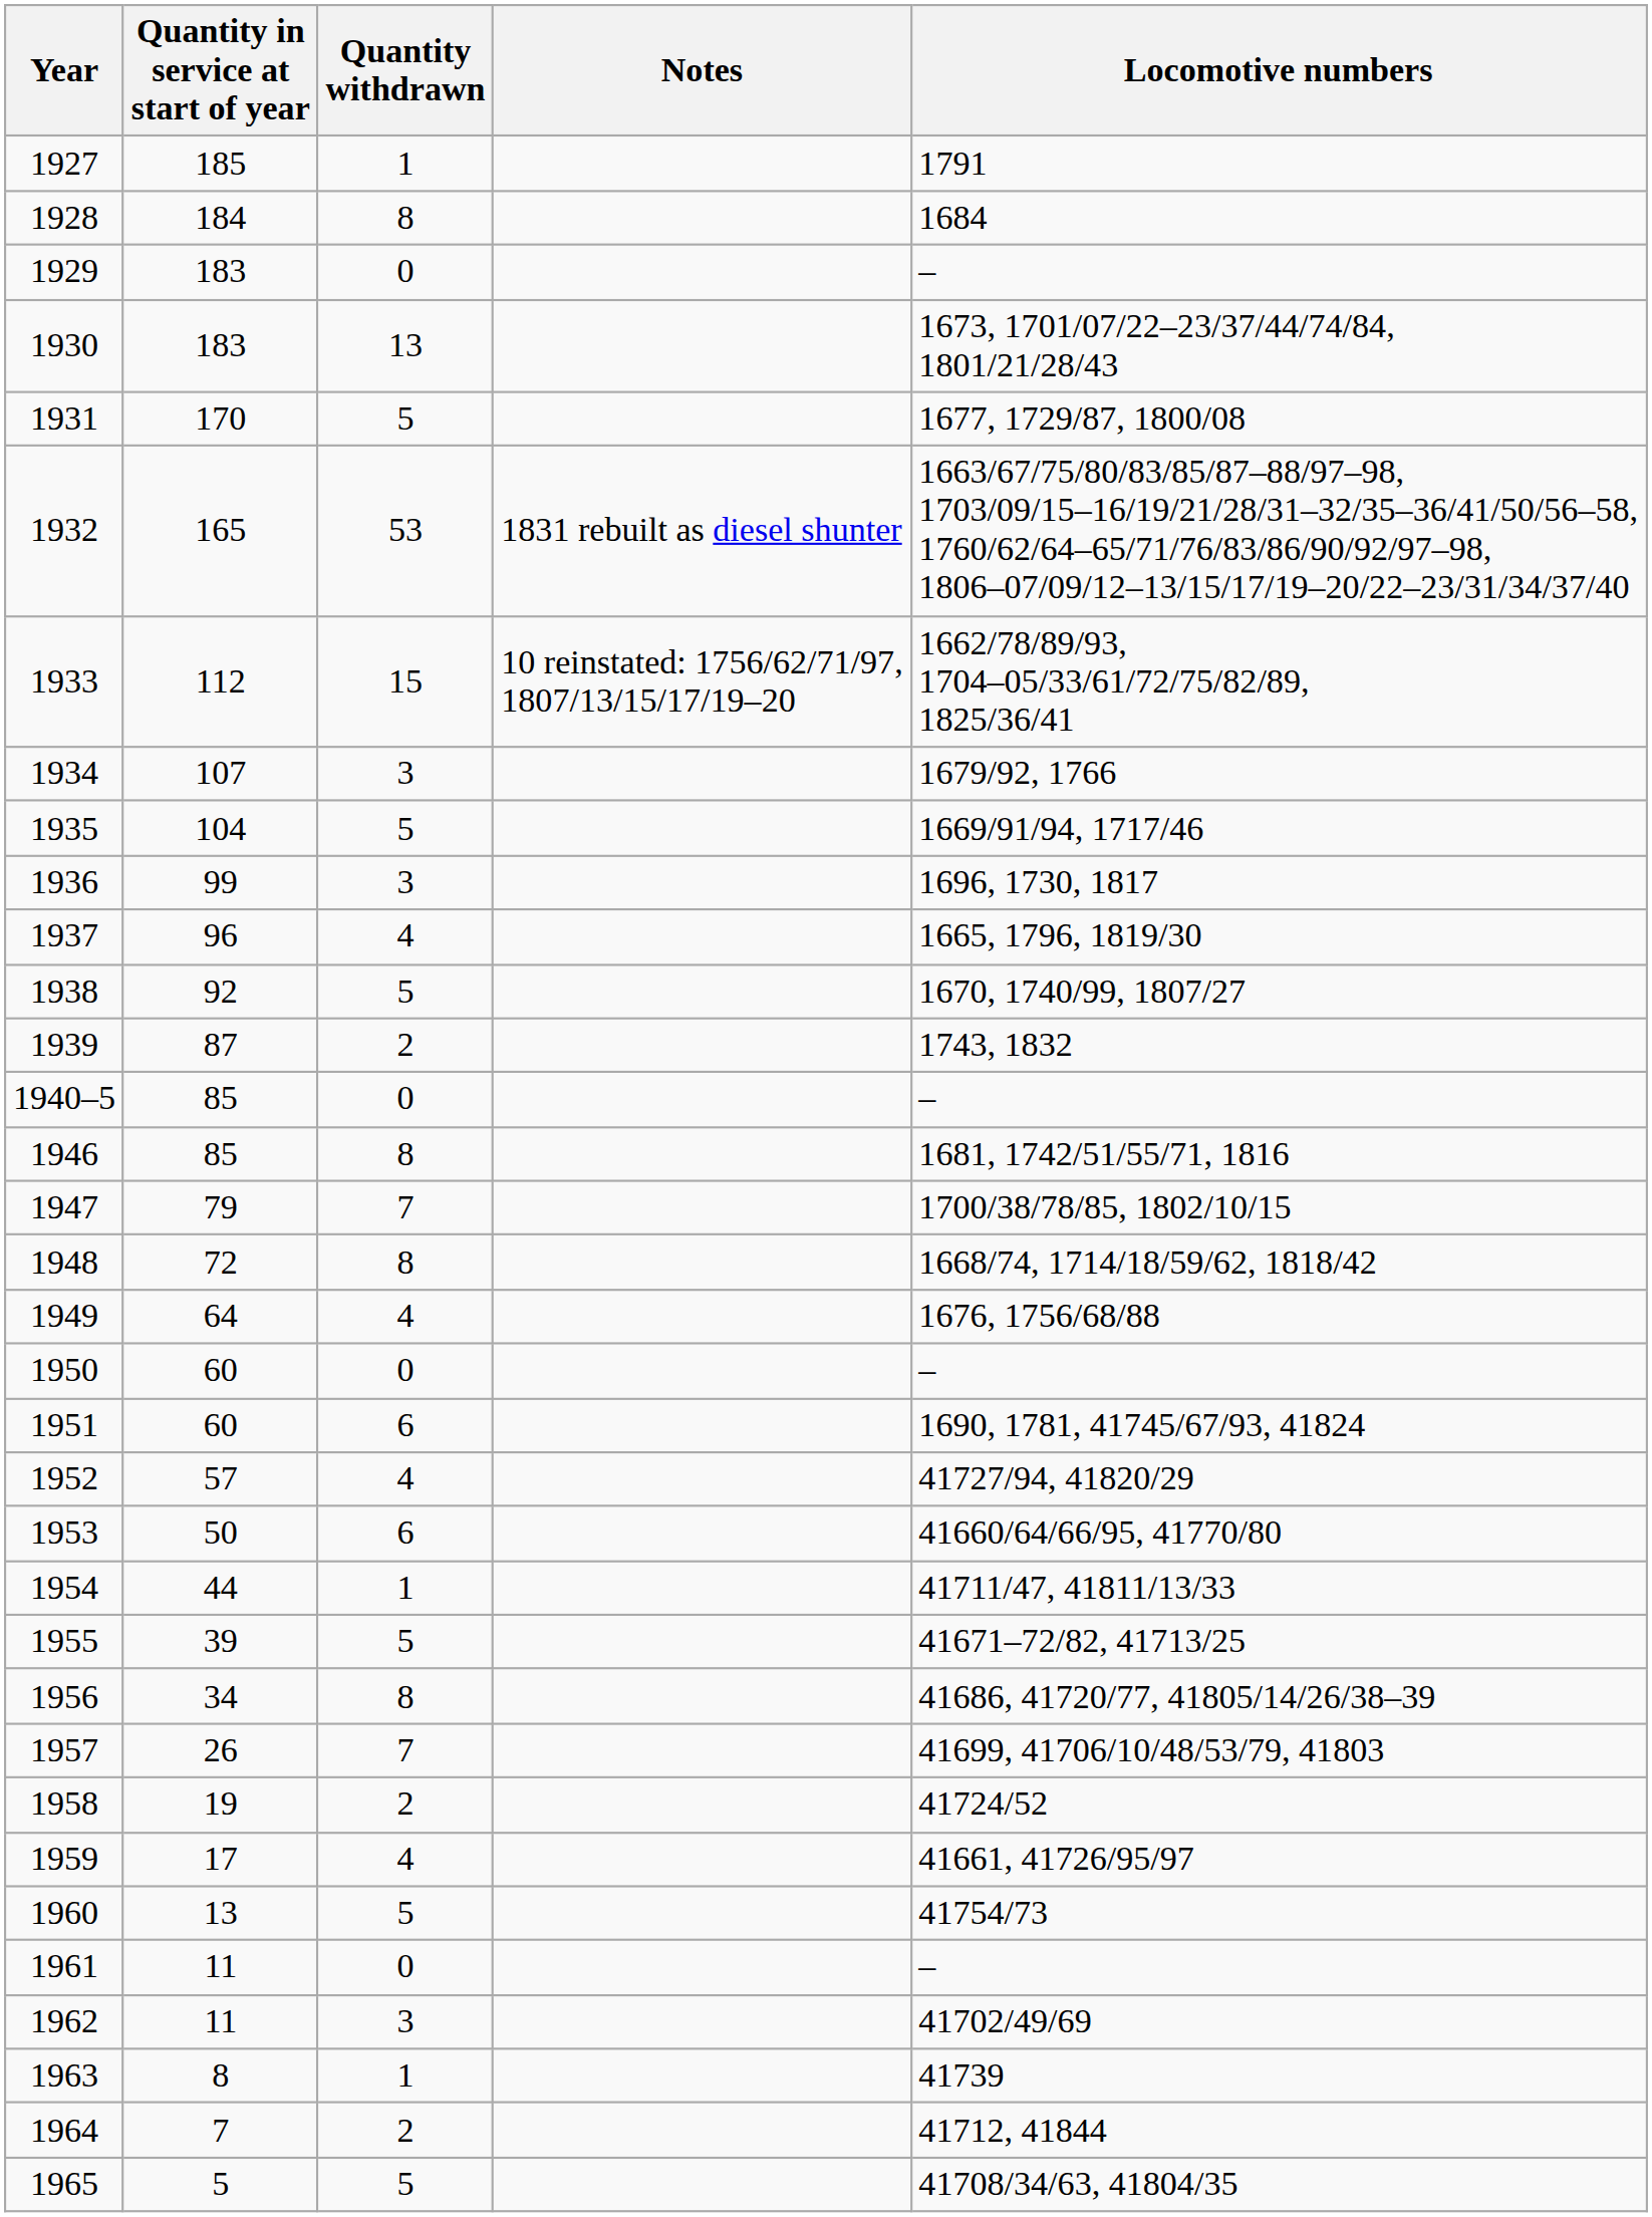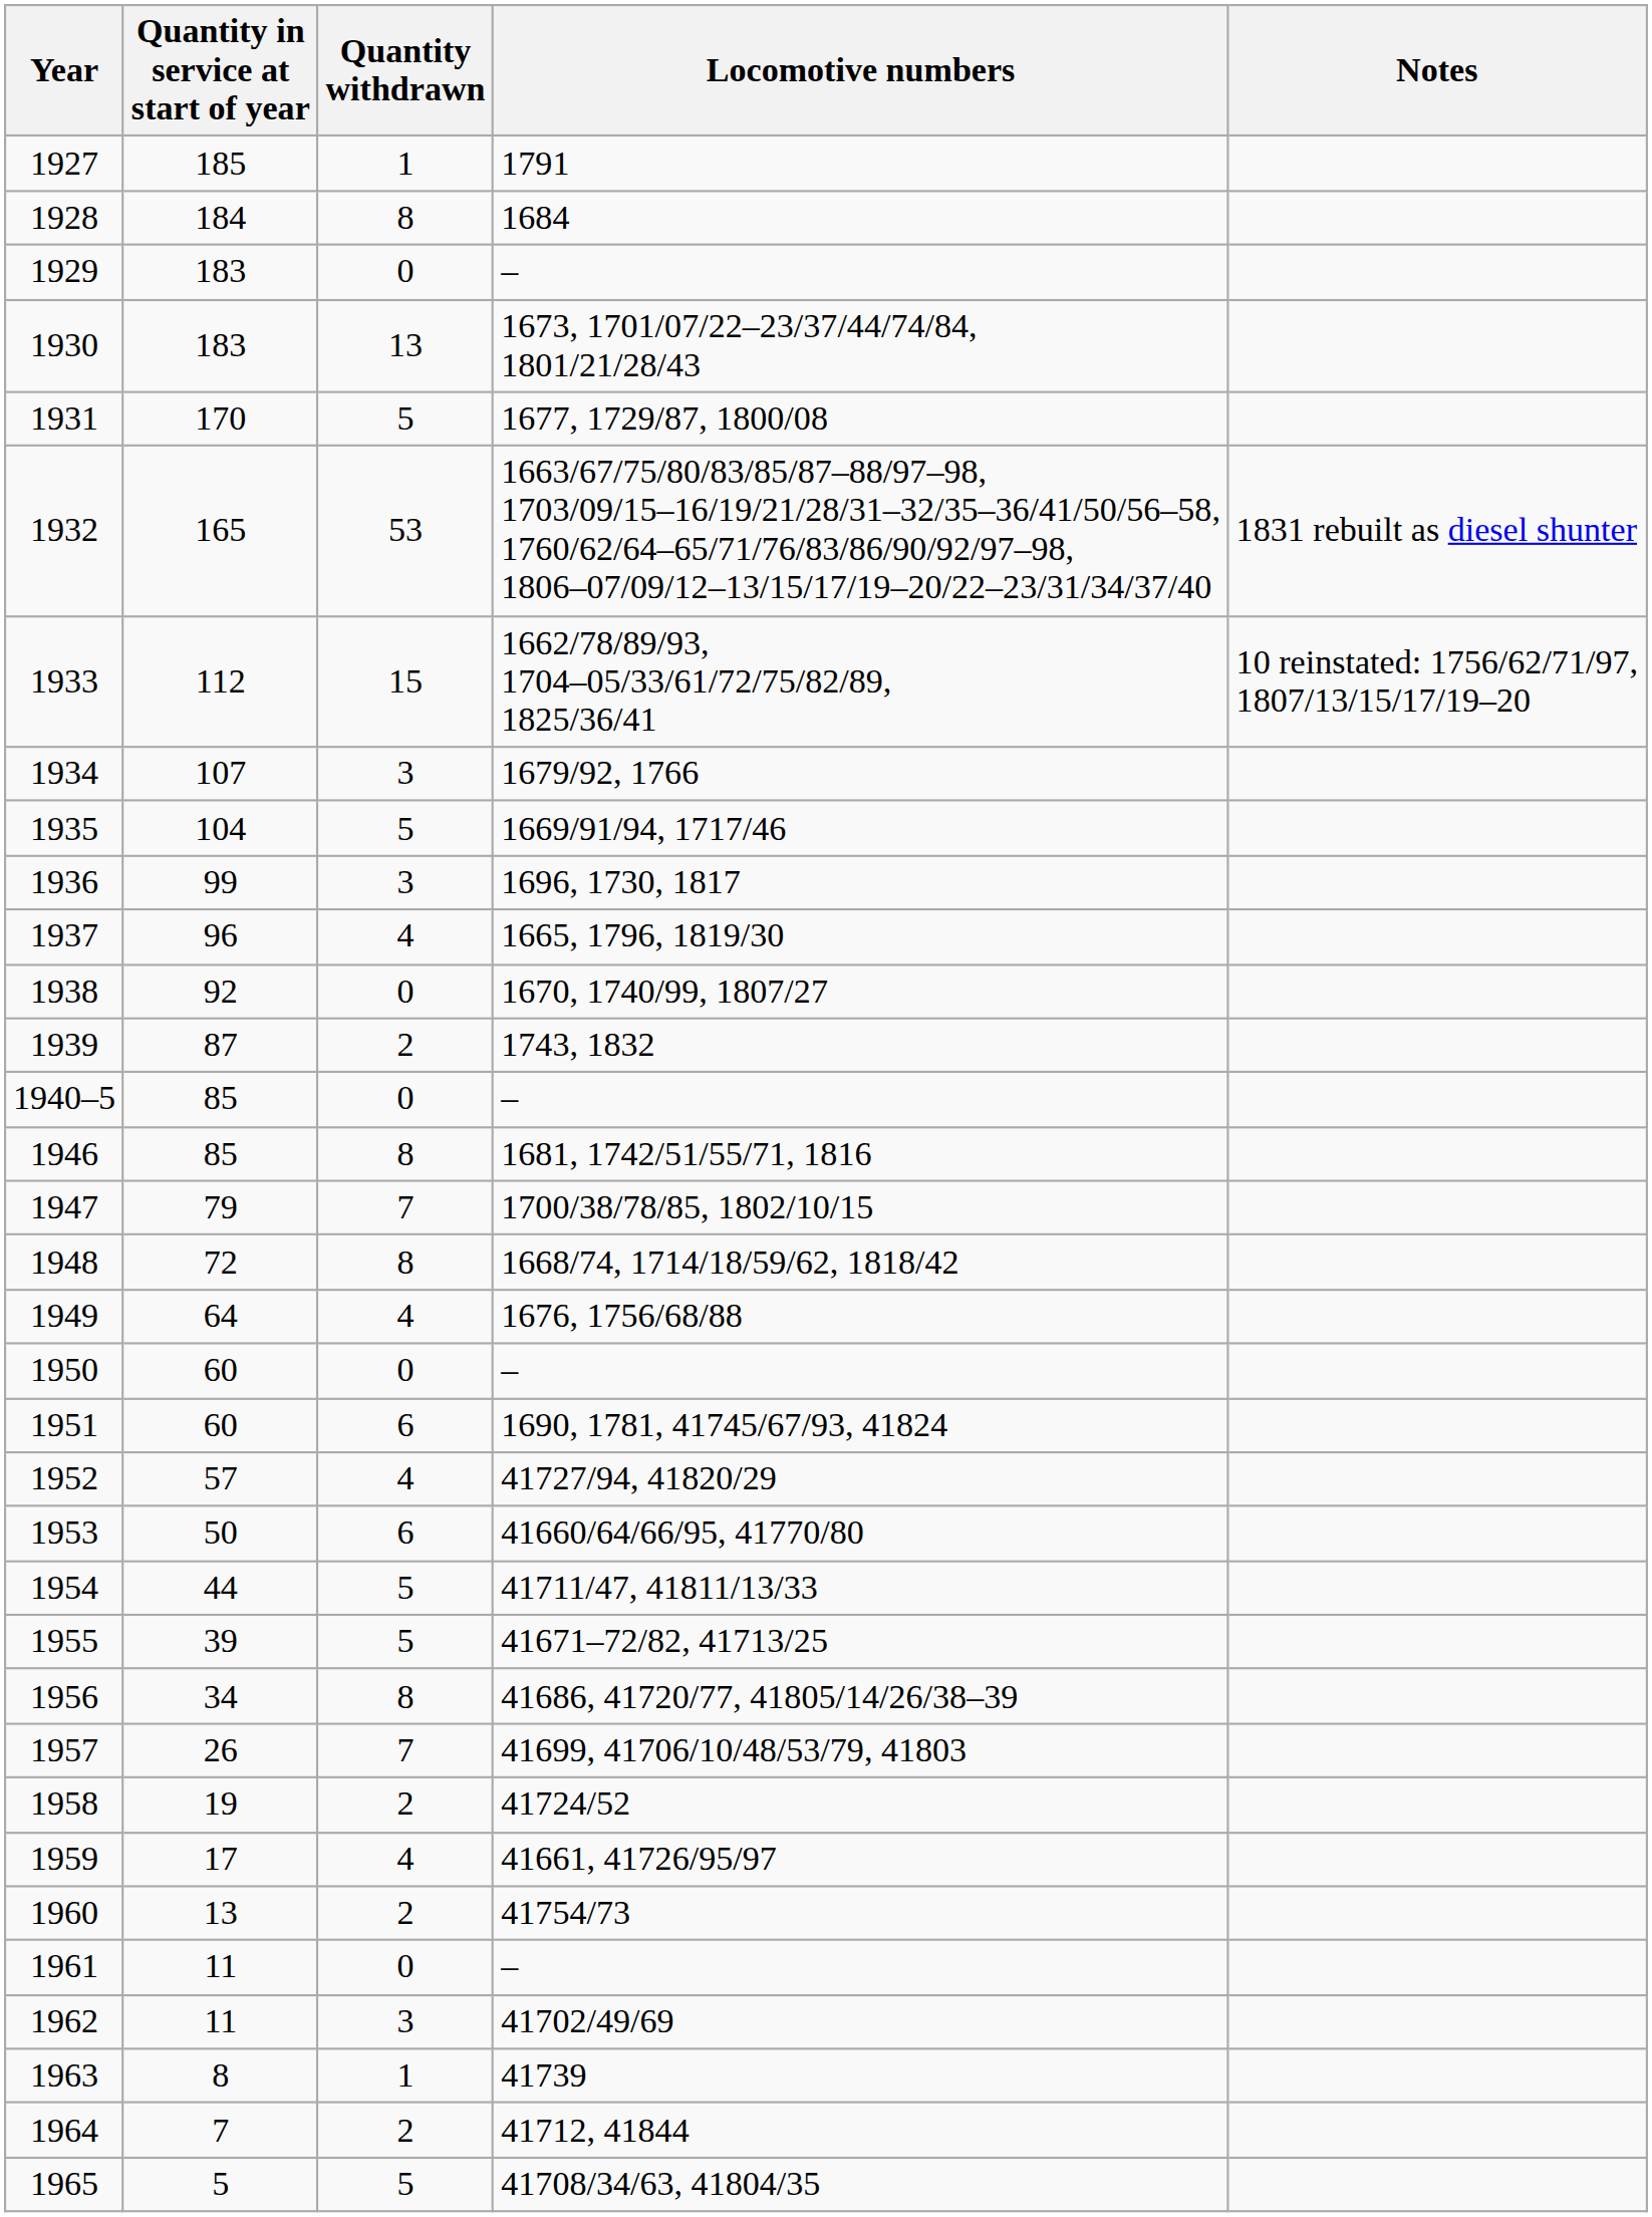 <table class="wikitable collapsible" style=text-align:center>
 <tr>
 <th>Year</th>
 <th>Quantity in<br>service at<br>start of year</th>
 <th>Quantity<br>withdrawn</th>
+<th>Locomotive numbers</th>
 <th>Notes</th>
-<th>Locomotive numbers</th>
 </tr>
 <tr>
 <td>1927</td>
 <td>185</td>
 <td>1</td>
+<td align=left>1791</td>
 <td align=left></td>
-<td align=left>1791</td>
 </tr>
 <tr>
 <td>1928</td>
 <td>184</td>
 <td>8</td>
+<td align=left>1684</td>
 <td align=left></td>
-<td align=left>1684</td>
 </tr>
 <tr>
 <td>1929</td>
 <td>183</td>
 <td>0</td>
+<td align=left>–</td>
 <td align=left></td>
-<td align=left>–</td>
 </tr>
 <tr>
 <td>1930</td>
 <td>183</td>
 <td>13</td>
+<td align=left>1673, 1701/07/22–23/37/44/74/84,<br>1801/21/28/43</td>
 <td align=left></td>
-<td align=left>1673, 1701/07/22–23/37/44/74/84,<br>1801/21/28/43</td>
 </tr>
 <tr>
 <td>1931</td>
 <td>170</td>
 <td>5</td>
+<td align=left>1677, 1729/87, 1800/08</td>
 <td align=left></td>
-<td align=left>1677, 1729/87, 1800/08</td>
 </tr>
 <tr>
 <td>1932</td>
 <td>165</td>
 <td>53</td>
+<td align=left>1663/67/75/80/83/85/87–88/97–98,<br>1703/09/15–16/19/21/28/31–32/35–36/41/50/56–58,<br>1760/62/64–65/71/76/83/86/90/92/97–98,<br> 1806–07/09/12–13/15/17/19–20/22–23/31/34/37/40</td>
 <td align=left>1831 rebuilt as <a href='#'>diesel shunter</a></td>
-<td align=left>1663/67/75/80/83/85/87–88/97–98,<br>1703/09/15–16/19/21/28/31–32/35–36/41/50/56–58,<br>1760/62/64–65/71/76/83/86/90/92/97–98,<br> 1806–07/09/12–13/15/17/19–20/22–23/31/34/37/40</td>
 </tr>
 <tr>
 <td>1933</td>
 <td>112</td>
 <td>15</td>
+<td align=left>1662/78/89/93,<br>1704–05/33/61/72/75/82/89,<br>1825/36/41</td>
 <td align=left>10 reinstated: 1756/62/71/97,<br>1807/13/15/17/19–20</td>
-<td align=left>1662/78/89/93,<br>1704–05/33/61/72/75/82/89,<br>1825/36/41</td>
 </tr>
 <tr>
 <td>1934</td>
 <td>107</td>
 <td>3</td>
+<td align=left>1679/92, 1766</td>
 <td align=left></td>
-<td align=left>1679/92, 1766</td>
 </tr>
 <tr>
 <td>1935</td>
 <td>104</td>
 <td>5</td>
+<td align=left>1669/91/94, 1717/46</td>
 <td align=left></td>
-<td align=left>1669/91/94, 1717/46</td>
 </tr>
 <tr>
 <td>1936</td>
 <td>99</td>
 <td>3</td>
+<td align=left>1696, 1730, 1817</td>
 <td align=left></td>
-<td align=left>1696, 1730, 1817</td>
 </tr>
 <tr>
 <td>1937</td>
 <td>96</td>
 <td>4</td>
+<td align=left>1665, 1796, 1819/30</td>
 <td align=left></td>
-<td align=left>1665, 1796, 1819/30</td>
 </tr>
 <tr>
 <td>1938</td>
 <td>92</td>
-<td>5</td>
+<td>0</td>
+<td align=left>1670, 1740/99, 1807/27</td>
 <td align=left></td>
-<td align=left>1670, 1740/99, 1807/27</td>
 </tr>
 <tr>
 <td>1939</td>
 <td>87</td>
 <td>2</td>
+<td align=left>1743, 1832</td>
 <td align=left></td>
-<td align=left>1743, 1832</td>
 </tr>
 <tr>
 <td>1940–5</td>
 <td>85</td>
 <td>0</td>
+<td align=left>–</td>
 <td align=left></td>
-<td align=left>–</td>
 </tr>
 <tr>
 <td>1946</td>
 <td>85</td>
 <td>8</td>
+<td align=left>1681, 1742/51/55/71, 1816</td>
 <td align=left></td>
-<td align=left>1681, 1742/51/55/71, 1816</td>
 </tr>
 <tr>
 <td>1947</td>
 <td>79</td>
 <td>7</td>
+<td align=left>1700/38/78/85, 1802/10/15</td>
 <td align=left></td>
-<td align=left>1700/38/78/85, 1802/10/15</td>
 </tr>
 <tr>
 <td>1948</td>
 <td>72</td>
 <td>8</td>
+<td align=left>1668/74, 1714/18/59/62, 1818/42</td>
 <td align=left></td>
-<td align=left>1668/74, 1714/18/59/62, 1818/42</td>
 </tr>
 <tr>
 <td>1949</td>
 <td>64</td>
 <td>4</td>
+<td align=left>1676, 1756/68/88</td>
 <td align=left></td>
-<td align=left>1676, 1756/68/88</td>
 </tr>
 <tr>
 <td>1950</td>
 <td>60</td>
 <td>0</td>
+<td align=left>–</td>
 <td align=left></td>
-<td align=left>–</td>
 </tr>
 <tr>
 <td>1951</td>
 <td>60</td>
 <td>6</td>
+<td align=left>1690, 1781, 41745/67/93, 41824</td>
 <td align=left></td>
-<td align=left>1690, 1781, 41745/67/93, 41824</td>
 </tr>
 <tr>
 <td>1952</td>
 <td>57</td>
 <td>4</td>
+<td align=left>41727/94, 41820/29</td>
 <td align=left></td>
-<td align=left>41727/94, 41820/29</td>
 </tr>
 <tr>
 <td>1953</td>
 <td>50</td>
 <td>6</td>
+<td align=left>41660/64/66/95, 41770/80</td>
 <td align=left></td>
-<td align=left>41660/64/66/95, 41770/80</td>
 </tr>
 <tr>
 <td>1954</td>
 <td>44</td>
-<td>1</td>
+<td>5</td>
+<td align=left>41711/47, 41811/13/33</td>
 <td align=left></td>
-<td align=left>41711/47, 41811/13/33</td>
 </tr>
 <tr>
 <td>1955</td>
 <td>39</td>
 <td>5</td>
+<td align=left>41671–72/82, 41713/25</td>
 <td align=left></td>
-<td align=left>41671–72/82, 41713/25</td>
 </tr>
 <tr>
 <td>1956</td>
 <td>34</td>
 <td>8</td>
+<td align=left>41686, 41720/77, 41805/14/26/38–39</td>
 <td align=left></td>
-<td align=left>41686, 41720/77, 41805/14/26/38–39</td>
 </tr>
 <tr>
 <td>1957</td>
 <td>26</td>
 <td>7</td>
+<td align=left>41699, 41706/10/48/53/79, 41803</td>
 <td align=left></td>
-<td align=left>41699, 41706/10/48/53/79, 41803</td>
 </tr>
 <tr>
 <td>1958</td>
 <td>19</td>
 <td>2</td>
+<td align=left>41724/52</td>
 <td align=left></td>
-<td align=left>41724/52</td>
 </tr>
 <tr>
 <td>1959</td>
 <td>17</td>
 <td>4</td>
+<td align=left>41661, 41726/95/97</td>
 <td align=left></td>
-<td align=left>41661, 41726/95/97</td>
 </tr>
 <tr>
 <td>1960</td>
 <td>13</td>
-<td>5</td>
+<td>2</td>
+<td align=left>41754/73</td>
 <td align=left></td>
-<td align=left>41754/73</td>
 </tr>
 <tr>
 <td>1961</td>
 <td>11</td>
 <td>0</td>
+<td align=left>–</td>
 <td align=left></td>
-<td align=left>–</td>
 </tr>
 <tr>
 <td>1962</td>
 <td>11</td>
 <td>3</td>
+<td align=left>41702/49/69</td>
 <td align=left></td>
-<td align=left>41702/49/69</td>
 </tr>
 <tr>
 <td>1963</td>
 <td>8</td>
 <td>1</td>
+<td align=left>41739</td>
 <td align=left></td>
-<td align=left>41739</td>
 </tr>
 <tr>
 <td>1964</td>
 <td>7</td>
 <td>2</td>
+<td align=left>41712, 41844</td>
 <td align=left></td>
-<td align=left>41712, 41844</td>
 </tr>
 <tr>
 <td>1965</td>
 <td>5</td>
 <td>5</td>
+<td align=left>41708/34/63, 41804/35</td>
 <td align=left></td>
-<td align=left>41708/34/63, 41804/35</td>
 </tr>
 </table>
